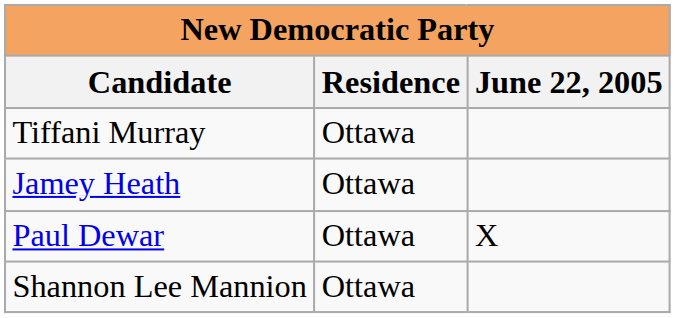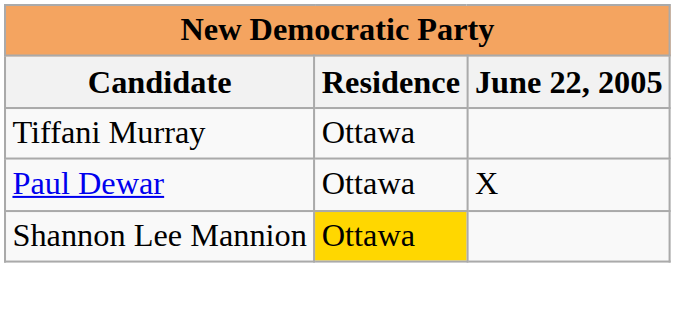 <table class="wikitable">
 <tr>
 <td style="text-align:center; background:sandybrown;" colspan="3"><strong>New Democratic Party</strong></td>
 </tr>
 <tr>
 <th align="left">Candidate</th>
 <th style="text-align:center;">Residence</th>
 <th align="left">June 22, 2005</th>
 </tr>
 <tr>
 <td>Tiffani Murray</td>
 <td>Ottawa</td>
 <td></td>
 </tr>
 <tr>
-<td><a href='#'>Jamey Heath</a></td>
-<td>Ottawa</td>
-<td></td>
-</tr>
-<tr>
 <td><a href='#'>Paul Dewar</a></td>
 <td>Ottawa</td>
 <td>X</td>
 </tr>
 <tr>
 <td>Shannon Lee Mannion</td>
-<td>Ottawa</td>
+<td style="background: gold;">Ottawa</td>
 <td></td>
 </tr>
 </table>
